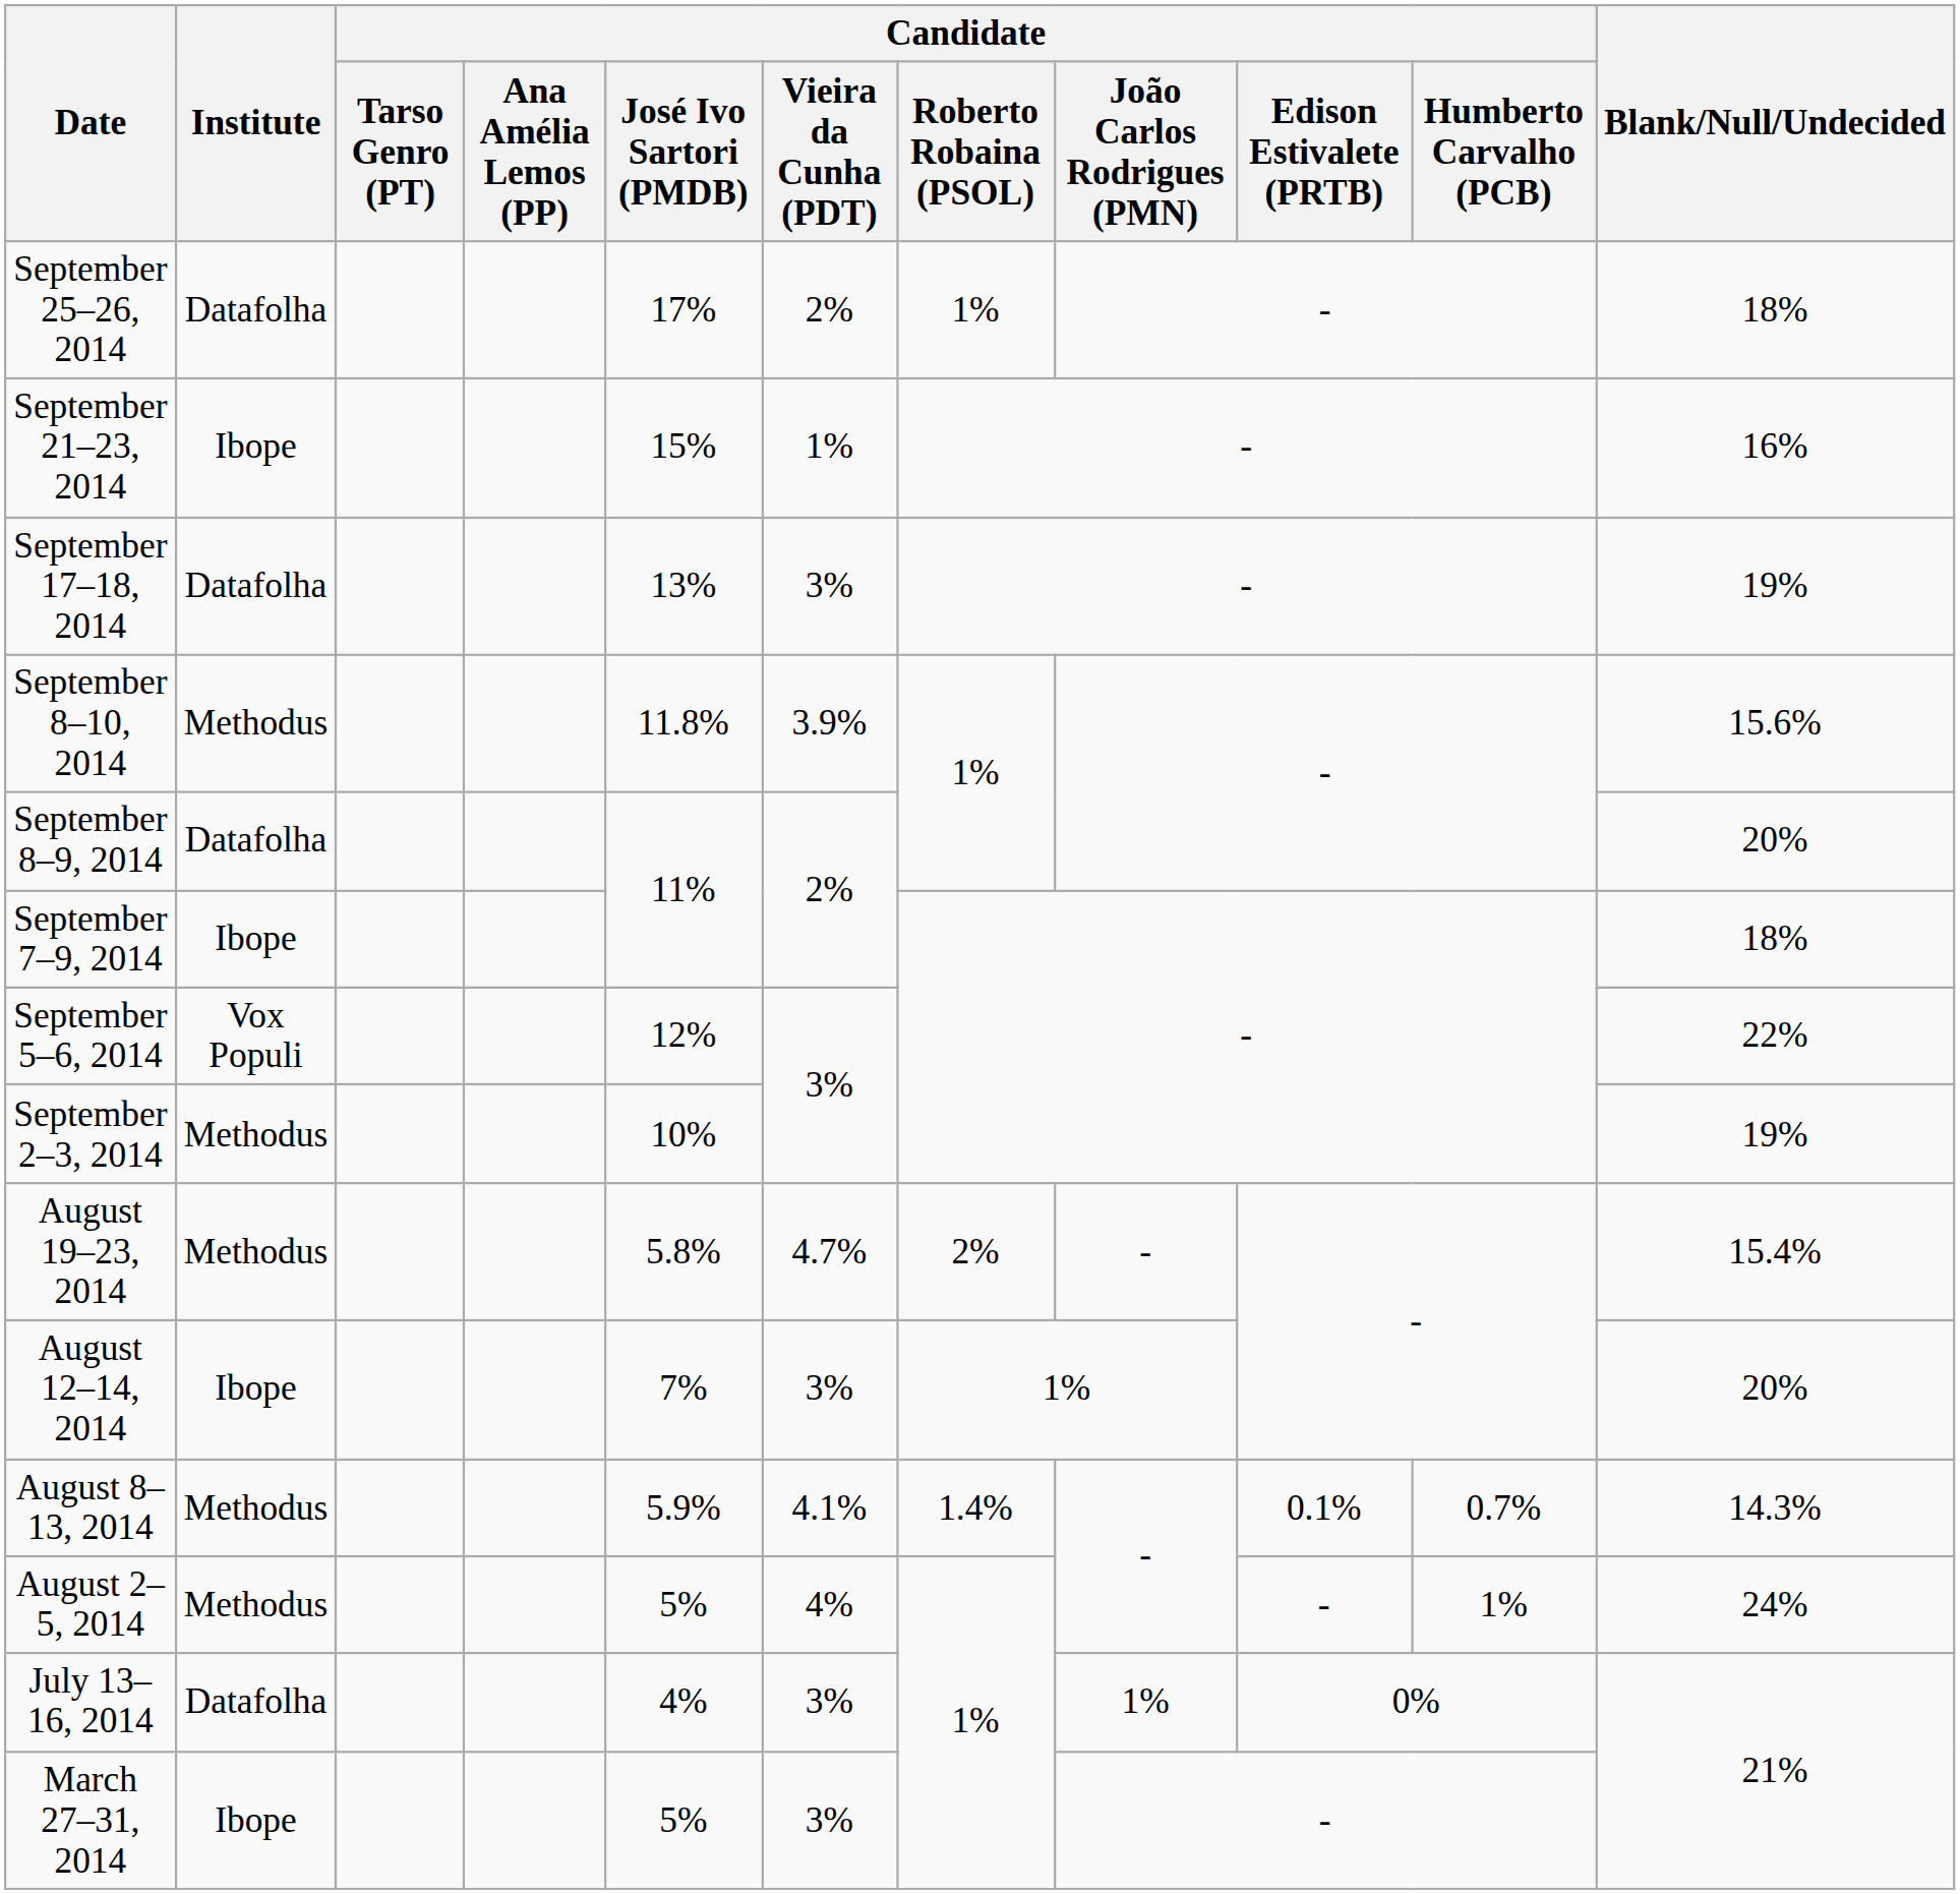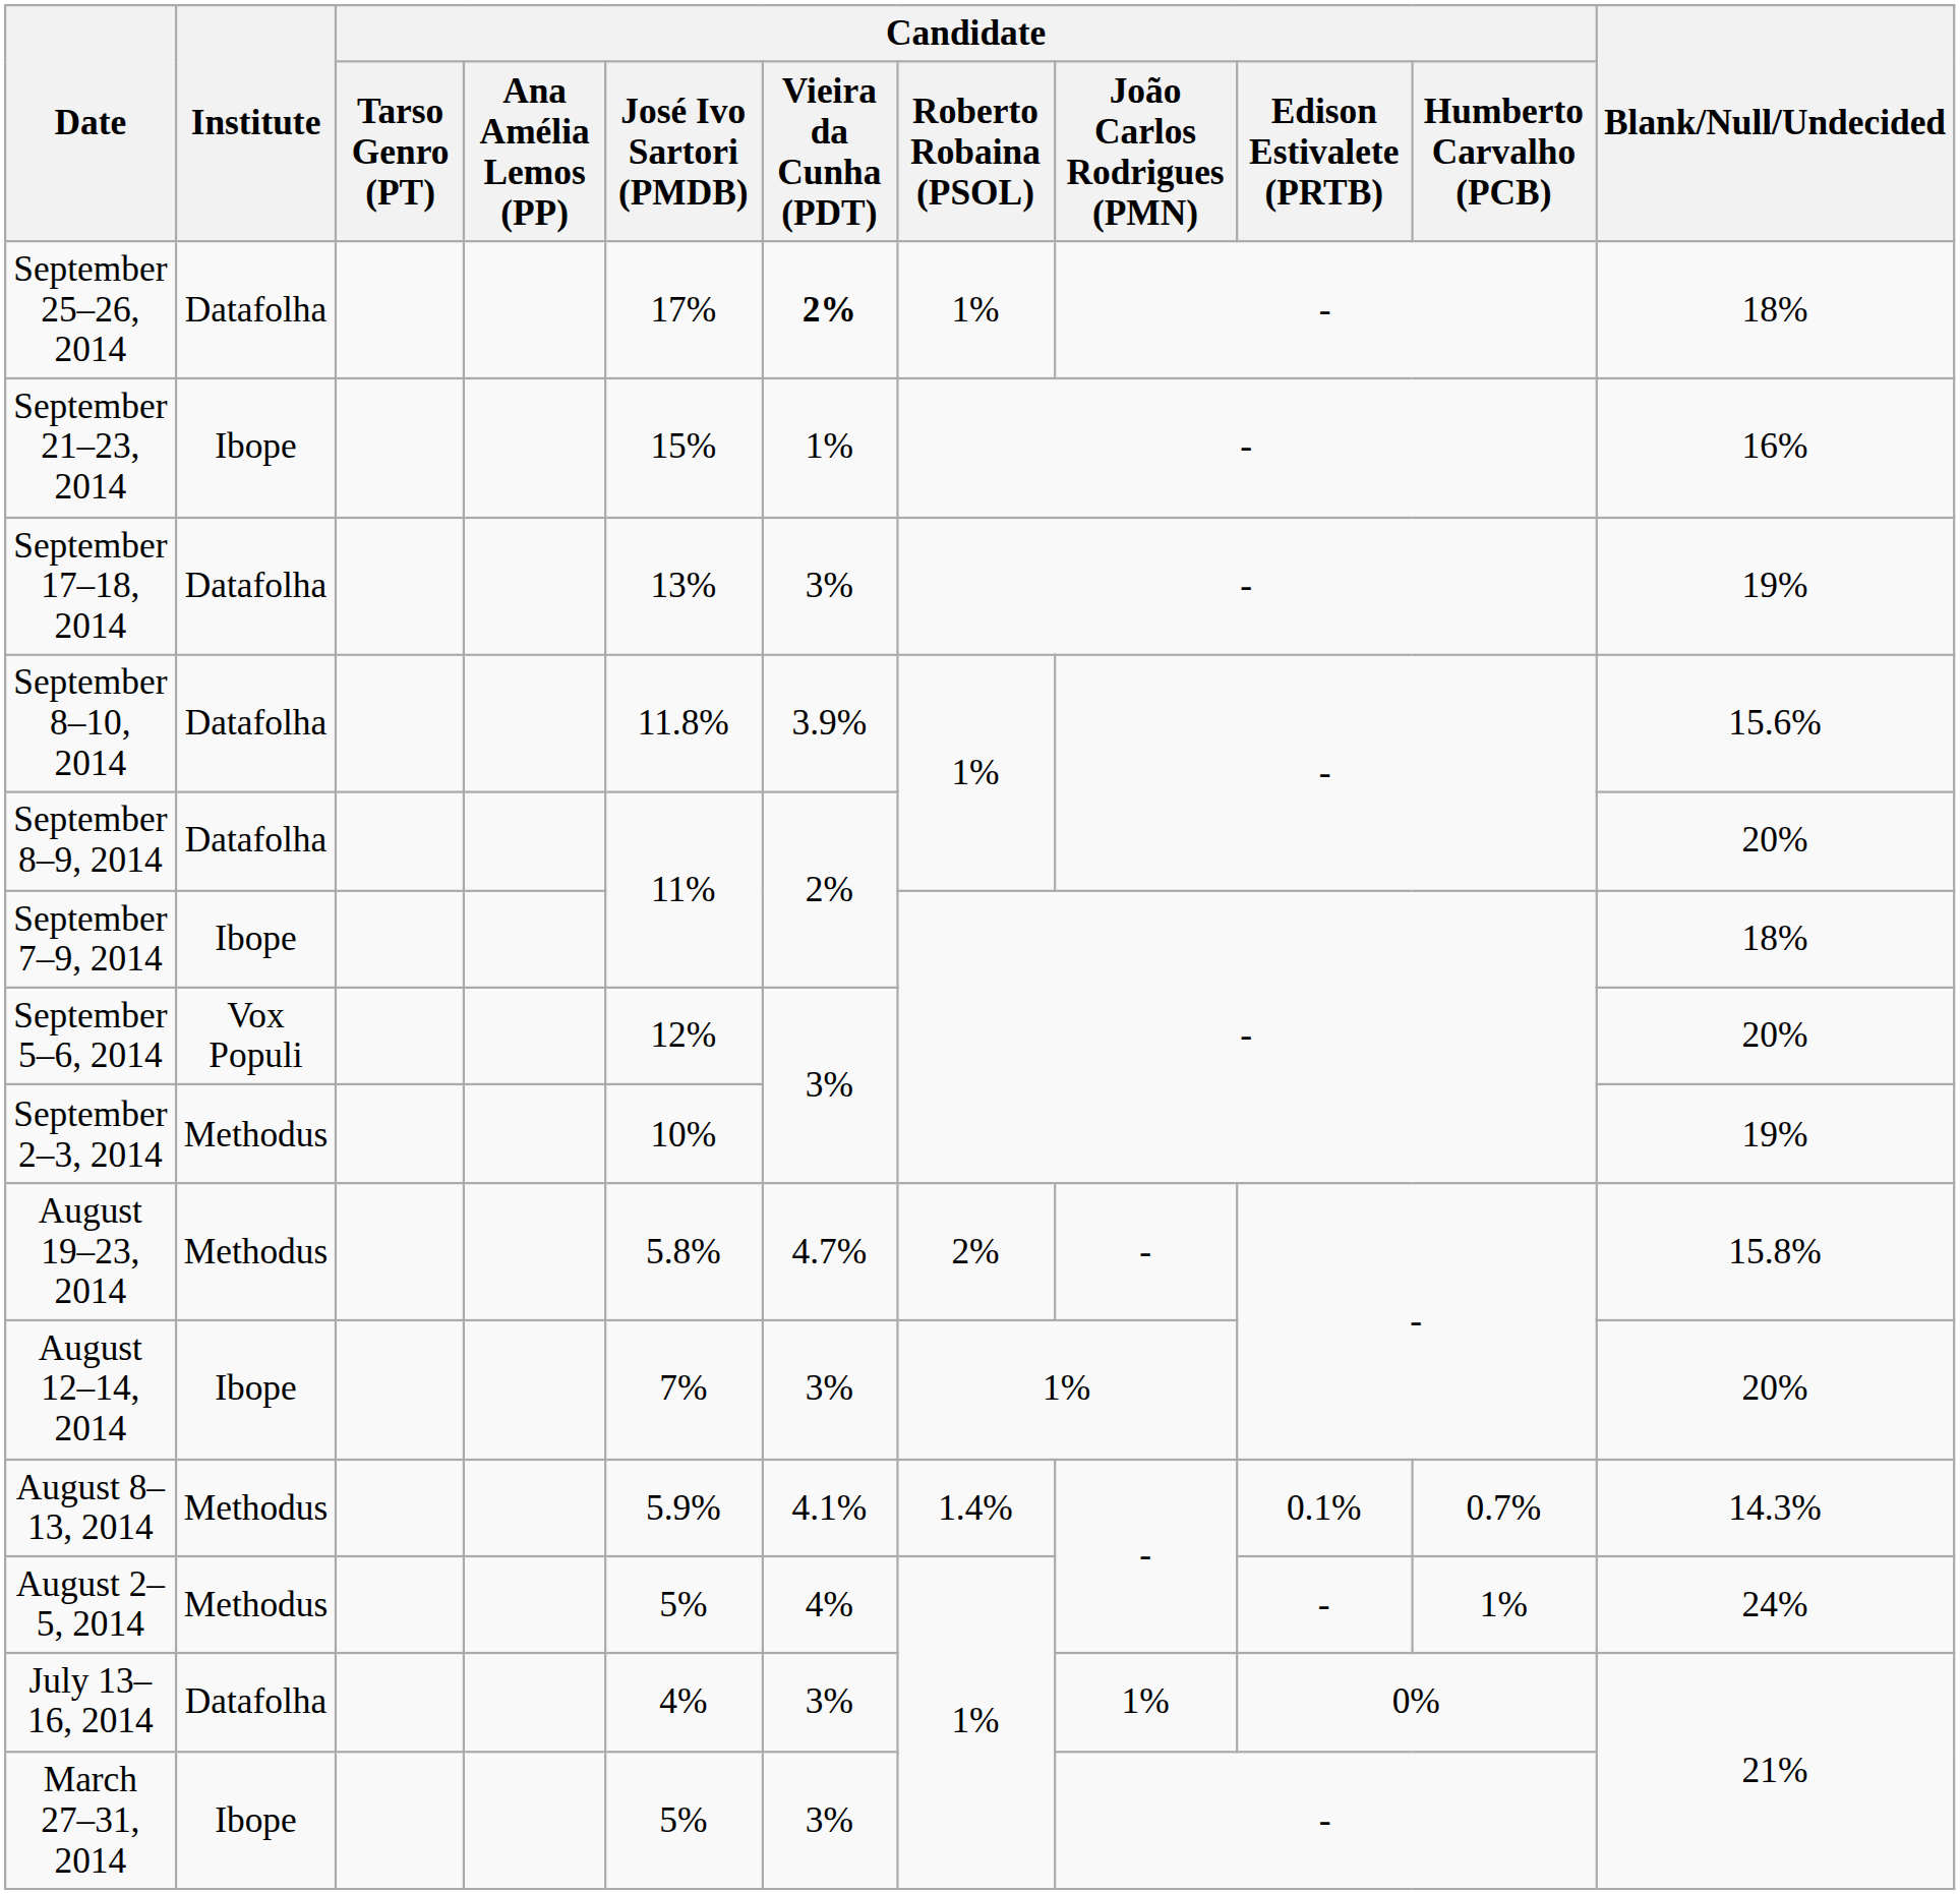 <table class=wikitable style=text-align:center;>
 <tr>
 <th rowspan=2>Date</th>
 <th rowspan=2>Institute</th>
 <th colspan=8>Candidate</th>
 <th rowspan=2>Blank/Null/Undecided</th>
 </tr>
 <tr>
 <th width=100>Tarso Genro (PT)</th>
 <th width=100>Ana Amélia Lemos (PP)</th>
 <th width=100>José Ivo Sartori (PMDB)</th>
 <th width=100>Vieira da Cunha (PDT)</th>
 <th width=100>Roberto Robaina (PSOL)</th>
 <th width=100>João Carlos Rodrigues (PMN)</th>
 <th width=100>Edison Estivalete (PRTB)</th>
 <th width=100>Humberto Carvalho (PCB)</th>
 </tr>
 <tr>
 <td>September 25–26, 2014</td>
 <td>Datafolha</td>
 <td></td>
 <td></td>
 <td>17%</td>
-<td>2%</td>
+<td><strong>2%</strong></td>
 <td>1%</td>
 <td colspan="3">-</td>
 <td>18%</td>
 </tr>
 <tr>
 <td>September 21–23, 2014</td>
 <td>Ibope</td>
 <td></td>
 <td></td>
 <td>15%</td>
 <td>1%</td>
 <td colspan="4">-</td>
 <td>16%</td>
 </tr>
 <tr>
 <td>September 17–18, 2014</td>
 <td>Datafolha</td>
 <td></td>
 <td></td>
 <td>13%</td>
 <td>3%</td>
 <td colspan="4">-</td>
 <td>19%</td>
 </tr>
 <tr>
 <td>September 8–10, 2014</td>
-<td>Methodus</td>
+<td>Datafolha</td>
 <td></td>
 <td></td>
 <td>11.8%</td>
 <td>3.9%</td>
 <td rowspan="2">1%</td>
 <td colspan="3" rowspan="2">-</td>
 <td>15.6%</td>
 </tr>
 <tr>
 <td>September 8–9, 2014</td>
 <td>Datafolha</td>
 <td></td>
 <td></td>
 <td rowspan="2">11%</td>
 <td rowspan="2">2%</td>
 <td>20%</td>
 </tr>
 <tr>
 <td>September 7–9, 2014</td>
 <td>Ibope</td>
 <td></td>
 <td></td>
 <td colspan="4" rowspan="3">-</td>
 <td>18%</td>
 </tr>
 <tr>
 <td>September 5–6, 2014</td>
 <td>Vox Populi</td>
 <td></td>
 <td></td>
 <td>12%</td>
 <td rowspan="2">3%</td>
-<td>22%</td>
+<td>20%</td>
 </tr>
 <tr>
 <td>September 2–3, 2014</td>
 <td>Methodus</td>
 <td></td>
 <td></td>
 <td>10%</td>
 <td>19%</td>
 </tr>
 <tr>
 <td>August 19–23, 2014</td>
 <td>Methodus</td>
 <td></td>
 <td></td>
 <td>5.8%</td>
 <td>4.7%</td>
 <td>2%</td>
 <td>-</td>
 <td colspan="2" rowspan="2">-</td>
-<td>15.4%</td>
+<td>15.8%</td>
 </tr>
 <tr>
 <td>August 12–14, 2014</td>
 <td>Ibope</td>
 <td></td>
 <td></td>
 <td>7%</td>
 <td>3%</td>
 <td colspan="2">1%</td>
 <td>20%</td>
 </tr>
 <tr>
 <td>August 8–13, 2014</td>
 <td>Methodus</td>
 <td></td>
 <td></td>
 <td>5.9%</td>
 <td>4.1%</td>
 <td>1.4%</td>
 <td rowspan="2">-</td>
 <td>0.1%</td>
 <td>0.7%</td>
 <td>14.3%</td>
 </tr>
 <tr>
 <td>August 2–5, 2014</td>
 <td>Methodus</td>
 <td></td>
 <td></td>
 <td>5%</td>
 <td>4%</td>
 <td rowspan="3">1%</td>
 <td>-</td>
 <td>1%</td>
 <td>24%</td>
 </tr>
 <tr>
 <td>July 13–16, 2014</td>
 <td>Datafolha</td>
 <td></td>
 <td></td>
 <td>4%</td>
 <td>3%</td>
 <td>1%</td>
 <td colspan="2">0%</td>
 <td rowspan="2">21%</td>
 </tr>
 <tr>
 <td>March 27–31, 2014</td>
 <td>Ibope</td>
 <td></td>
 <td></td>
 <td>5%</td>
 <td>3%</td>
 <td colspan="3">-</td>
 </tr>
 </table>
